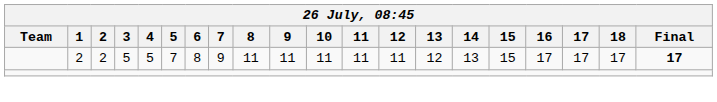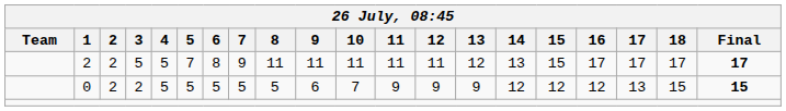 <table class=wikitable style="text-align:center; width: 55%">
 <tr>
 <th colspan=20><em>26 July, 08:45</em></th>
 </tr>
 <tr>
 <th>Team</th>
 <th>1</th>
 <th>2</th>
 <th>3</th>
 <th>4</th>
 <th>5</th>
 <th>6</th>
 <th>7</th>
 <th>8</th>
 <th>9</th>
 <th>10</th>
 <th>11</th>
 <th>12</th>
 <th>13</th>
 <th>14</th>
 <th>15</th>
 <th>16</th>
 <th>17</th>
 <th>18</th>
 <th>Final</th>
 </tr>
 <tr>
 <td align=left><strong></strong></td>
 <td>2</td>
 <td>2</td>
 <td>5</td>
 <td>5</td>
 <td>7</td>
 <td>8</td>
 <td>9</td>
 <td>11</td>
 <td>11</td>
 <td>11</td>
 <td>11</td>
 <td>11</td>
 <td>12</td>
 <td>13</td>
 <td>15</td>
 <td>17</td>
 <td>17</td>
 <td>17</td>
 <td><strong>17</strong></td>
 </tr>
 <tr>
+<td align=left></td>
+<td>0</td>
+<td>2</td>
+<td>2</td>
+<td>5</td>
+<td>5</td>
+<td>5</td>
+<td>5</td>
+<td>5</td>
+<td>6</td>
+<td>7</td>
+<td>9</td>
+<td>9</td>
+<td>9</td>
+<td>12</td>
+<td>12</td>
+<td>12</td>
+<td>13</td>
+<td>15</td>
+<td><strong>15</strong></td>
+</tr>
+<tr>
 <td colspan=20></td>
 </tr>
 </table>
